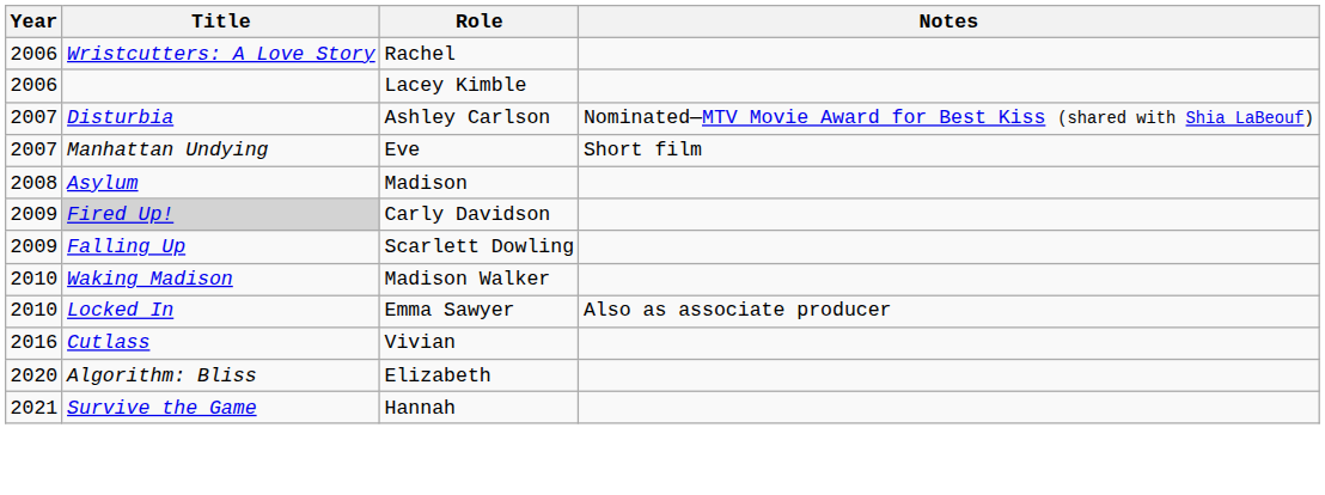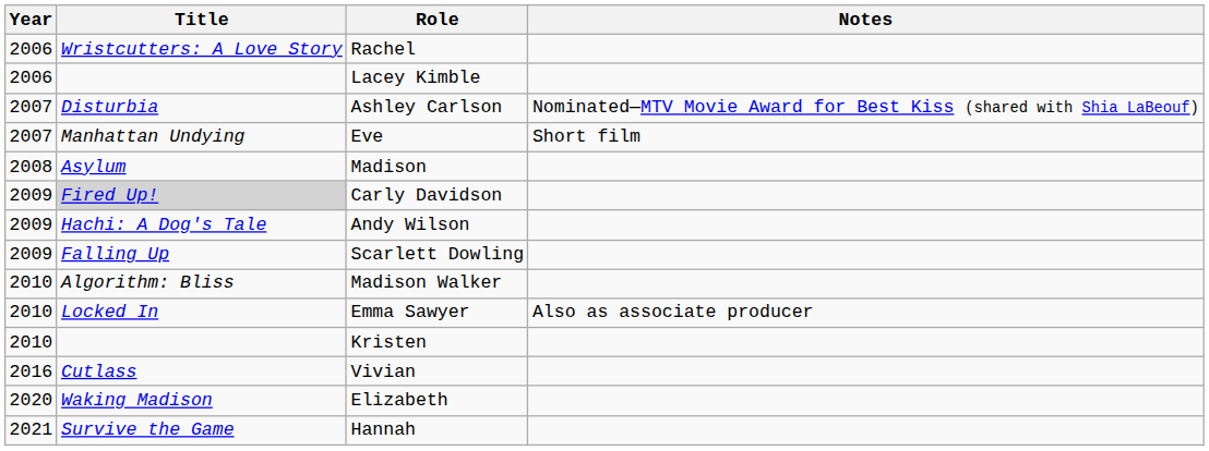 <table class="wikitable sortable">
 <tr>
 <th>Year</th>
 <th>Title</th>
 <th>Role</th>
 <th class="unsortable">Notes</th>
 </tr>
 <tr>
 <td>2006</td>
 <td><em><a href='#'>Wristcutters: A Love Story</a></em></td>
 <td>Rachel</td>
 <td></td>
 </tr>
 <tr>
 <td>2006</td>
 <td><em></em></td>
 <td>Lacey Kimble</td>
 <td></td>
 </tr>
 <tr>
 <td>2007</td>
 <td><em><a href='#'>Disturbia</a></em></td>
 <td>Ashley Carlson</td>
 <td>Nominated—<a href='#'>MTV Movie Award for Best Kiss</a> <small>(shared with <a href='#'>Shia LaBeouf</a>)</small></td>
 </tr>
 <tr>
 <td>2007</td>
 <td><em>Manhattan Undying</em></td>
 <td>Eve</td>
 <td>Short film</td>
 </tr>
 <tr>
 <td>2008</td>
 <td><em><a href='#'>Asylum</a></em></td>
 <td>Madison</td>
 <td></td>
 </tr>
 <tr>
 <td>2009</td>
 <td style="background: lightgrey;"><em><a href='#'>Fired Up!</a></em></td>
 <td>Carly Davidson</td>
 <td></td>
 </tr>
 <tr>
 <td>2009</td>
+<td><em><a href='#'>Hachi: A Dog's Tale</a></em></td>
+<td>Andy Wilson</td>
+<td></td>
+</tr>
+<tr>
+<td>2009</td>
 <td><em><a href='#'>Falling Up</a></em></td>
 <td>Scarlett Dowling</td>
 <td></td>
 </tr>
 <tr>
 <td>2010</td>
-<td><em><a href='#'>Waking Madison</a></em></td>
+<td><em>Algorithm: Bliss</em></td>
 <td>Madison Walker</td>
 <td></td>
 </tr>
 <tr>
 <td>2010</td>
 <td><em><a href='#'>Locked In</a></em></td>
 <td>Emma Sawyer</td>
 <td>Also as associate producer</td>
 </tr>
 <tr>
+<td>2010</td>
+<td><em></em></td>
+<td>Kristen</td>
+<td></td>
+</tr>
+<tr>
 <td>2016</td>
 <td><em><a href='#'>Cutlass</a></em></td>
 <td>Vivian</td>
 <td></td>
 </tr>
 <tr>
 <td>2020</td>
-<td><em>Algorithm: Bliss</em></td>
+<td><em><a href='#'>Waking Madison</a></em></td>
 <td>Elizabeth</td>
 <td></td>
 </tr>
 <tr>
 <td>2021</td>
 <td><em><a href='#'>Survive the Game</a></em></td>
 <td>Hannah</td>
 <td></td>
 </tr>
 </table>
